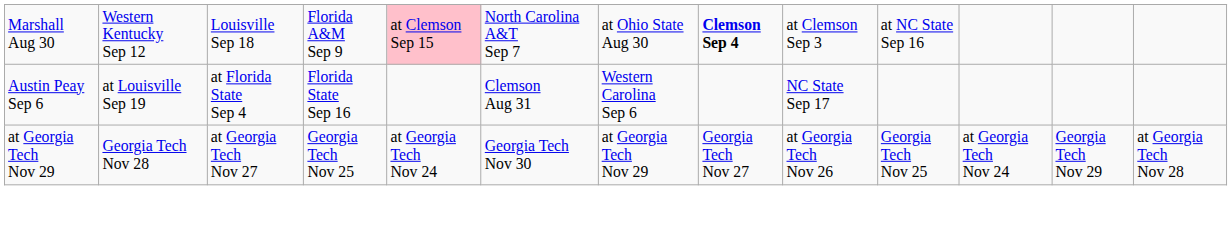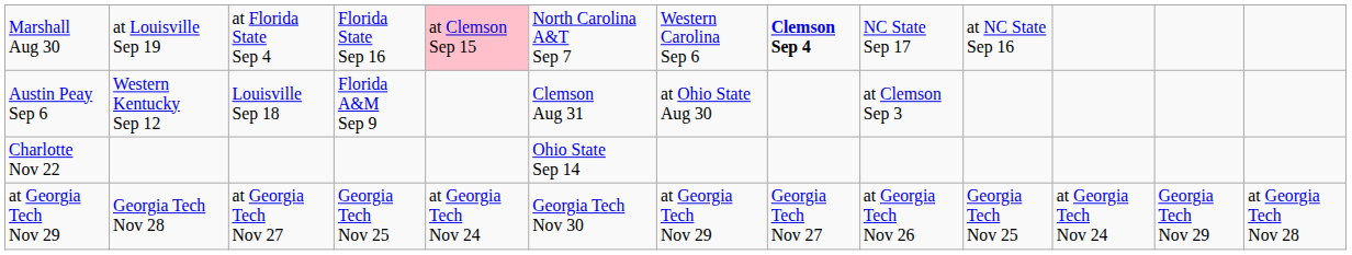 <table class="wikitable">
 <tr>
 </tr>
 <tr>
 <td><a href='#'>Marshall</a> <br> Aug 30</td>
-<td><a href='#'>Western Kentucky</a> <br> Sep 12</td>
-<td><a href='#'>Louisville</a> <br>  Sep 18</td>
-<td><a href='#'>Florida A&M</a> <br> Sep 9</td>
+<td>at <a href='#'>Louisville</a> <br> Sep 19</td>
+<td>at <a href='#'>Florida State</a> <br> Sep 4</td>
+<td><a href='#'>Florida State</a> <br> Sep 16</td>
 <td style="background: pink;">at <a href='#'>Clemson</a> <br> Sep 15</td>
 <td><a href='#'>North Carolina A&T</a> <br> Sep 7</td>
-<td>at <a href='#'>Ohio State</a> <br> Aug 30</td>
+<td><a href='#'>Western Carolina</a> <br> Sep 6</td>
 <td><strong><a href='#'>Clemson</a> <br> Sep 4</strong></td>
-<td>at <a href='#'>Clemson</a> <br> Sep 3</td>
+<td><a href='#'>NC State</a> <br> Sep 17</td>
 <td>at <a href='#'>NC State</a> <br> Sep 16</td>
 <td></td>
 <td></td>
 <td></td>
 </tr>
 <tr>
 <td><a href='#'>Austin Peay</a> <br> Sep 6</td>
-<td>at <a href='#'>Louisville</a> <br> Sep 19</td>
-<td>at <a href='#'>Florida State</a> <br> Sep 4</td>
-<td><a href='#'>Florida State</a> <br> Sep 16</td>
+<td><a href='#'>Western Kentucky</a> <br> Sep 12</td>
+<td><a href='#'>Louisville</a> <br>  Sep 18</td>
+<td><a href='#'>Florida A&M</a> <br> Sep 9</td>
 <td></td>
 <td><a href='#'>Clemson</a> <br> Aug 31</td>
-<td><a href='#'>Western Carolina</a> <br> Sep 6</td>
+<td>at <a href='#'>Ohio State</a> <br> Aug 30</td>
 <td></td>
-<td><a href='#'>NC State</a> <br> Sep 17</td>
+<td>at <a href='#'>Clemson</a> <br> Sep 3</td>
+<td></td>
+<td></td>
+<td></td>
+<td></td>
+</tr>
+<tr>
+<td><a href='#'>Charlotte</a> <br> Nov 22</td>
+<td></td>
+<td></td>
+<td></td>
+<td></td>
+<td><a href='#'>Ohio State</a> <br> Sep 14</td>
+<td></td>
+<td></td>
+<td></td>
 <td></td>
 <td></td>
 <td></td>
 <td></td>
 </tr>
 <tr>
 <td>at <a href='#'>Georgia Tech</a> <br> Nov 29</td>
 <td><a href='#'>Georgia Tech</a> <br> Nov 28</td>
 <td>at <a href='#'>Georgia Tech</a> <br> Nov 27</td>
 <td><a href='#'>Georgia Tech</a> <br> Nov 25</td>
 <td>at <a href='#'>Georgia Tech</a> <br> Nov 24</td>
 <td><a href='#'>Georgia Tech</a> <br> Nov 30</td>
 <td>at <a href='#'>Georgia Tech</a> <br> Nov 29</td>
 <td><a href='#'>Georgia Tech</a> <br> Nov 27</td>
 <td>at <a href='#'>Georgia Tech</a> <br> Nov 26</td>
 <td><a href='#'>Georgia Tech</a> <br> Nov 25</td>
 <td>at <a href='#'>Georgia Tech</a> <br> Nov 24</td>
 <td><a href='#'>Georgia Tech</a> <br> Nov 29</td>
 <td>at <a href='#'>Georgia Tech</a> <br> Nov 28</td>
 </tr>
 </table>
